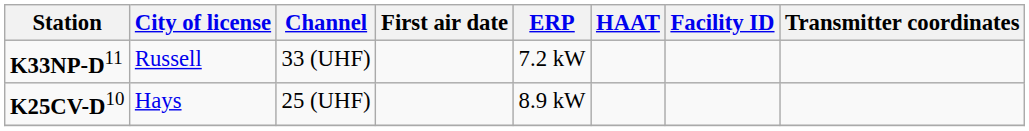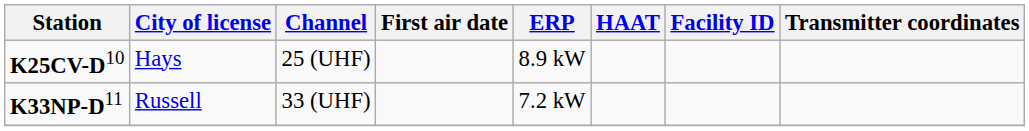 <table class="wikitable">
 <tr>
 <th>Station</th>
 <th><a href='#'>City of license</a></th>
 <th><a href='#'>Channel</a></th>
 <th>First air date</th>
 <th><a href='#'>ERP</a></th>
 <th><a href='#'>HAAT</a></th>
 <th><a href='#'>Facility ID</a></th>
 <th>Transmitter coordinates</th>
 </tr>
 <tr style="vertical-align: top; text-align: left;">
+<td><strong>K25CV-D</strong><sup>10</sup></td>
+<td><a href='#'>Hays</a></td>
+<td>25 (UHF)</td>
+<td></td>
+<td>8.9 kW</td>
+<td></td>
+<td></td>
+<td></td>
+</tr>
+<tr style="vertical-align: top; text-align: left;">
 <td><strong>K33NP-D</strong><sup>11</sup></td>
 <td><a href='#'>Russell</a></td>
 <td>33 (UHF)</td>
 <td></td>
 <td>7.2 kW</td>
 <td></td>
 <td></td>
 <td></td>
 </tr>
 <tr style="vertical-align: top; text-align: left;">
-<td><strong>K25CV-D</strong><sup>10</sup></td>
-<td><a href='#'>Hays</a></td>
-<td>25 (UHF)</td>
-<td></td>
-<td>8.9 kW</td>
-<td></td>
-<td></td>
-<td></td>
-</tr>
-<tr style="vertical-align: top; text-align: left;">
 </tr>
 </table>
